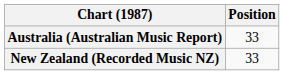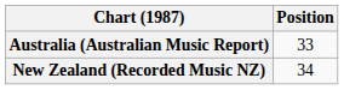 <table class="wikitable plainrowheaders" style="text-align:center">
 <tr>
 <th scope="col">Chart (1987)</th>
 <th scope="col">Position</th>
 </tr>
 <tr>
 <th scope="row">Australia (Australian Music Report)</th>
 <td>33</td>
 </tr>
 <tr>
 <th scope="row">New Zealand (Recorded Music NZ)</th>
-<td>33</td>
+<td>34</td>
 </tr>
 </table>
